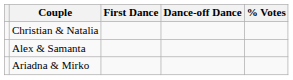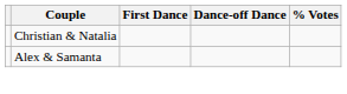 <table class="wikitable">
 <tr>
 <th></th>
 <th>Couple</th>
 <th>First Dance</th>
 <th>Dance-off Dance</th>
 <th>% Votes</th>
 </tr>
 <tr>
 <td></td>
 <td>Christian & Natalia</td>
 <td></td>
 <td></td>
 <td></td>
 </tr>
 <tr>
 <td></td>
 <td>Alex & Samanta</td>
 <td></td>
 <td></td>
 <td></td>
 </tr>
-<tr>
-<td></td>
-<td>Ariadna & Mirko</td>
-<td></td>
-<td></td>
-<td></td>
-</tr>
 </table>
